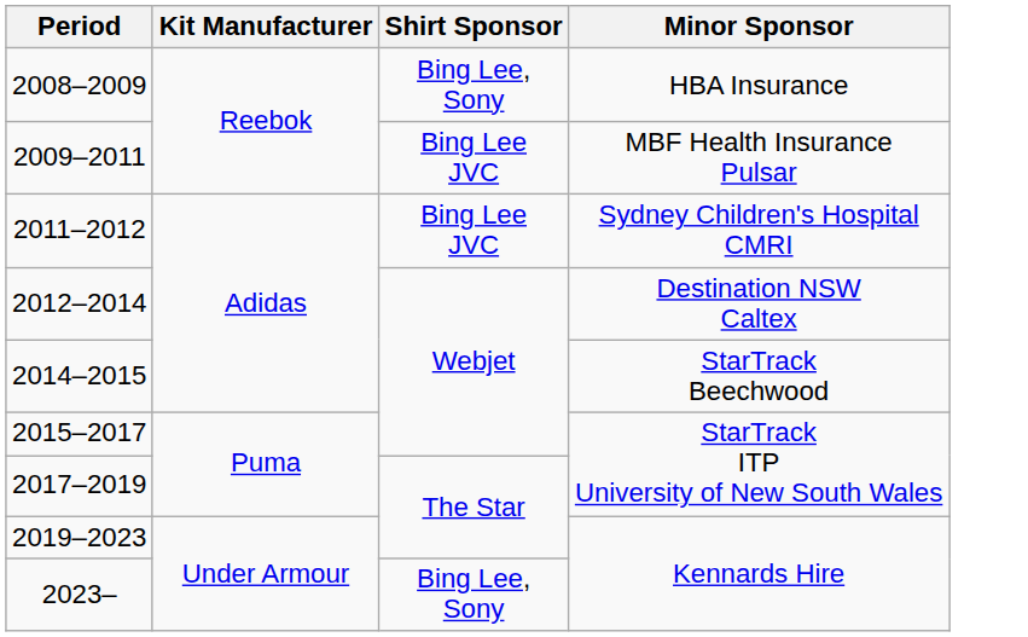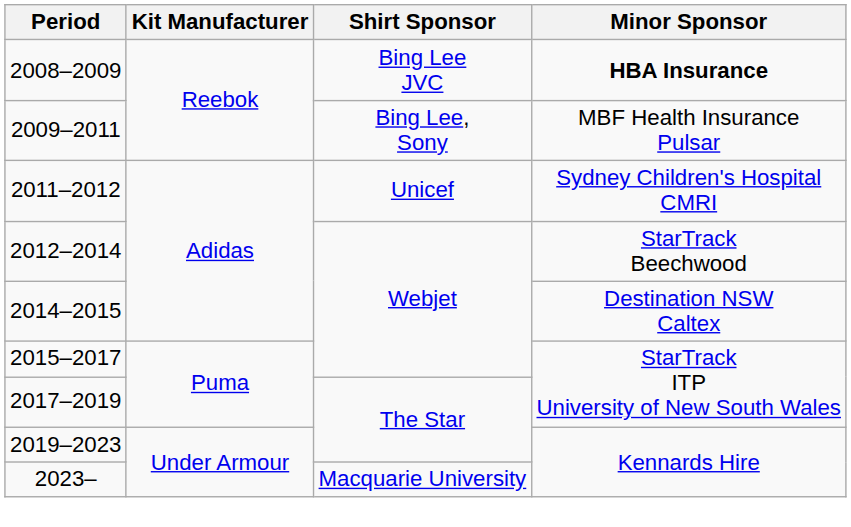 <table class="wikitable" style="text-align:center;margin-left:1em;">
 <tr>
 <th>Period</th>
 <th>Kit Manufacturer</th>
 <th>Shirt Sponsor</th>
 <th>Minor Sponsor</th>
 </tr>
 <tr>
 <td>2008–2009</td>
 <td rowspan=2><a href='#'>Reebok</a></td>
-<td><a href='#'>Bing Lee</a>, <br><a href='#'>Sony</a></td>
-<td rowspan=1>HBA Insurance</td>
+<td><a href='#'>Bing Lee</a><br><a href='#'>JVC</a></td>
+<td rowspan=1><strong>HBA Insurance</strong></td>
 </tr>
 <tr>
 <td>2009–2011</td>
-<td><a href='#'>Bing Lee</a><br><a href='#'>JVC</a></td>
+<td><a href='#'>Bing Lee</a>, <br><a href='#'>Sony</a></td>
 <td>MBF Health Insurance<br><a href='#'>Pulsar</a></td>
 </tr>
 <tr>
 <td>2011–2012</td>
 <td rowspan=3><a href='#'>Adidas</a></td>
-<td><a href='#'>Bing Lee</a><br><a href='#'>JVC</a></td>
+<td><a href='#'>Unicef</a></td>
 <td><a href='#'>Sydney Children's Hospital</a><br><a href='#'>CMRI</a></td>
 </tr>
 <tr>
 <td>2012–2014</td>
 <td rowspan=3><a href='#'>Webjet</a></td>
-<td><a href='#'>Destination NSW</a><br><a href='#'>Caltex</a></td>
+<td><a href='#'>StarTrack</a><br> Beechwood</td>
 </tr>
 <tr>
 <td>2014–2015</td>
-<td><a href='#'>StarTrack</a><br> Beechwood</td>
+<td><a href='#'>Destination NSW</a><br><a href='#'>Caltex</a></td>
 </tr>
 <tr>
 <td>2015–2017</td>
 <td rowspan=2><a href='#'>Puma</a></td>
 <td rowspan=2><a href='#'>StarTrack</a><br>ITP<br><a href='#'>University of New South Wales</a></td>
 </tr>
 <tr>
 <td>2017–2019</td>
 <td rowspan="2"><a href='#'>The Star</a></td>
 </tr>
 <tr>
 <td>2019–2023</td>
 <td rowspan="2"><a href='#'>Under Armour</a></td>
 <td rowspan="2"><a href='#'>Kennards Hire</a></td>
 </tr>
 <tr>
 <td>2023–</td>
-<td><a href='#'>Bing Lee</a>, <br><a href='#'>Sony</a></td>
+<td rowspan="1"><a href='#'>Macquarie University</a></td>
 </tr>
 </table>
